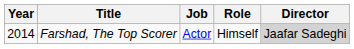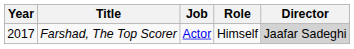 <table class="wikitable">
 <tr>
 <th>Year</th>
 <th>Title</th>
 <th>Job</th>
 <th>Role</th>
 <th>Director</th>
 </tr>
 <tr>
-<td>2014</td>
+<td>2017</td>
 <td><em>Farshad, The Top Scorer</em></td>
 <td><a href='#'>Actor</a></td>
 <td>Himself</td>
 <td style="background: lightgrey;">Jaafar Sadeghi</td>
 </tr>
 </table>
